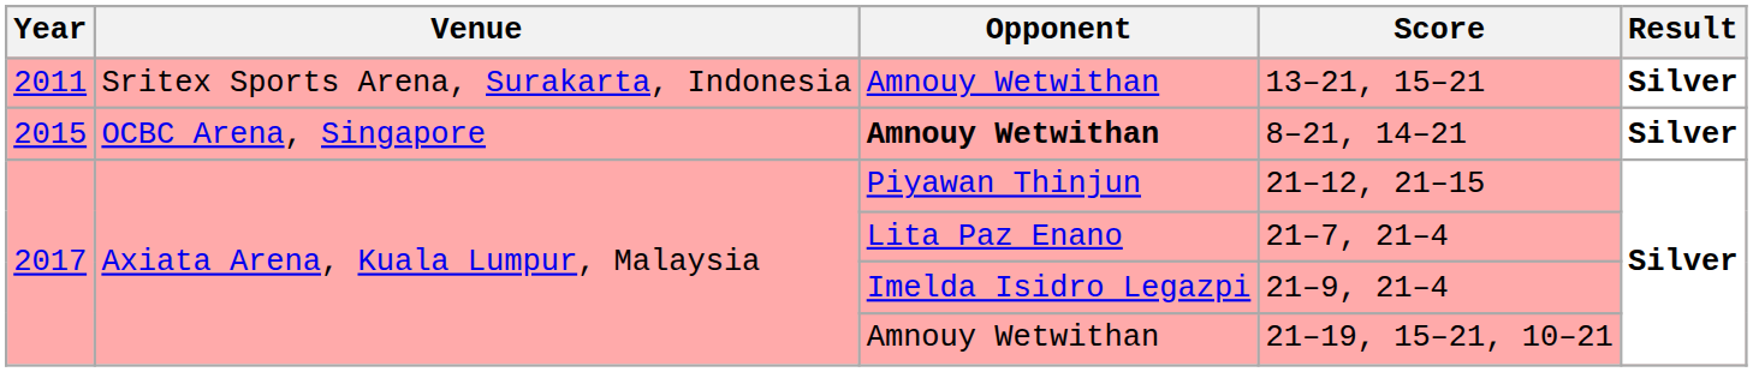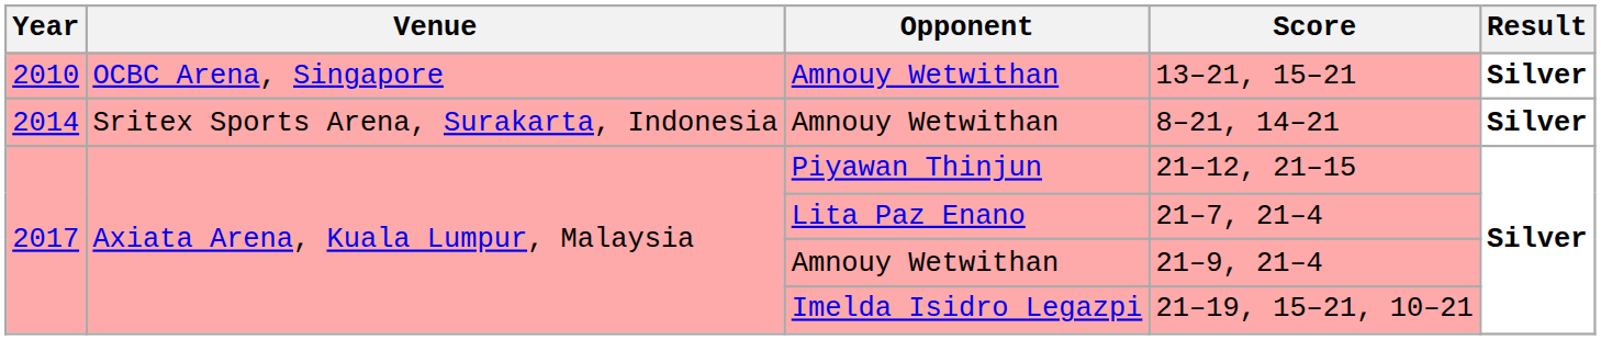 <table class="sortable wikitable" style="font-size: 90%;">
 <tr>
 <th>Year</th>
 <th>Venue</th>
 <th>Opponent</th>
 <th>Score</th>
 <th>Result</th>
 </tr>
 <tr style="background:#FFAAAA">
-<td align="center"><a href='#'>2011</a></td>
-<td align="left">Sritex Sports Arena, <a href='#'>Surakarta</a>, Indonesia</td>
+<td align="center"><a href='#'>2010</a></td>
+<td align="left"><a href='#'>OCBC Arena</a>, <a href='#'>Singapore</a></td>
 <td align="left"> <a href='#'>Amnouy Wetwithan</a></td>
 <td align="left">13–21, 15–21</td>
 <td style="text-align:left; background:white"> <strong>Silver</strong></td>
 </tr>
 <tr style="background:#FFAAAA">
-<td align="center"><a href='#'>2015</a></td>
-<td align="left"><a href='#'>OCBC Arena</a>, <a href='#'>Singapore</a></td>
-<td align="left"><strong> Amnouy Wetwithan</strong></td>
+<td align="center"><a href='#'>2014</a></td>
+<td align="left">Sritex Sports Arena, <a href='#'>Surakarta</a>, Indonesia</td>
+<td align="left"> Amnouy Wetwithan</td>
 <td align="left">8–21, 14–21</td>
 <td style="text-align:left; background:white"> <strong>Silver</strong></td>
 </tr>
 <tr style="background:#FFAAAA">
 <td align="center" rowspan="4"><a href='#'>2017</a></td>
 <td align="left" rowspan="4"><a href='#'>Axiata Arena</a>, <a href='#'>Kuala Lumpur</a>, Malaysia</td>
 <td align="left"> <a href='#'>Piyawan Thinjun</a></td>
 <td align="left">21–12, 21–15</td>
 <td style="text-align:left; background:white" rowspan="4"> <strong>Silver</strong></td>
 </tr>
 <tr style="background:#FFAAAA">
 <td align="left"> <a href='#'>Lita Paz Enano</a></td>
 <td align="left">21–7, 21–4</td>
 </tr>
 <tr style="background:#FFAAAA">
-<td align="left"> <a href='#'>Imelda Isidro Legazpi</a></td>
+<td align="left"> Amnouy Wetwithan</td>
 <td align="left">21–9, 21–4</td>
 </tr>
 <tr style="background:#FFAAAA">
-<td align="left"> Amnouy Wetwithan</td>
+<td align="left"> <a href='#'>Imelda Isidro Legazpi</a></td>
 <td align="left">21–19, 15–21, 10–21</td>
 </tr>
 </table>
